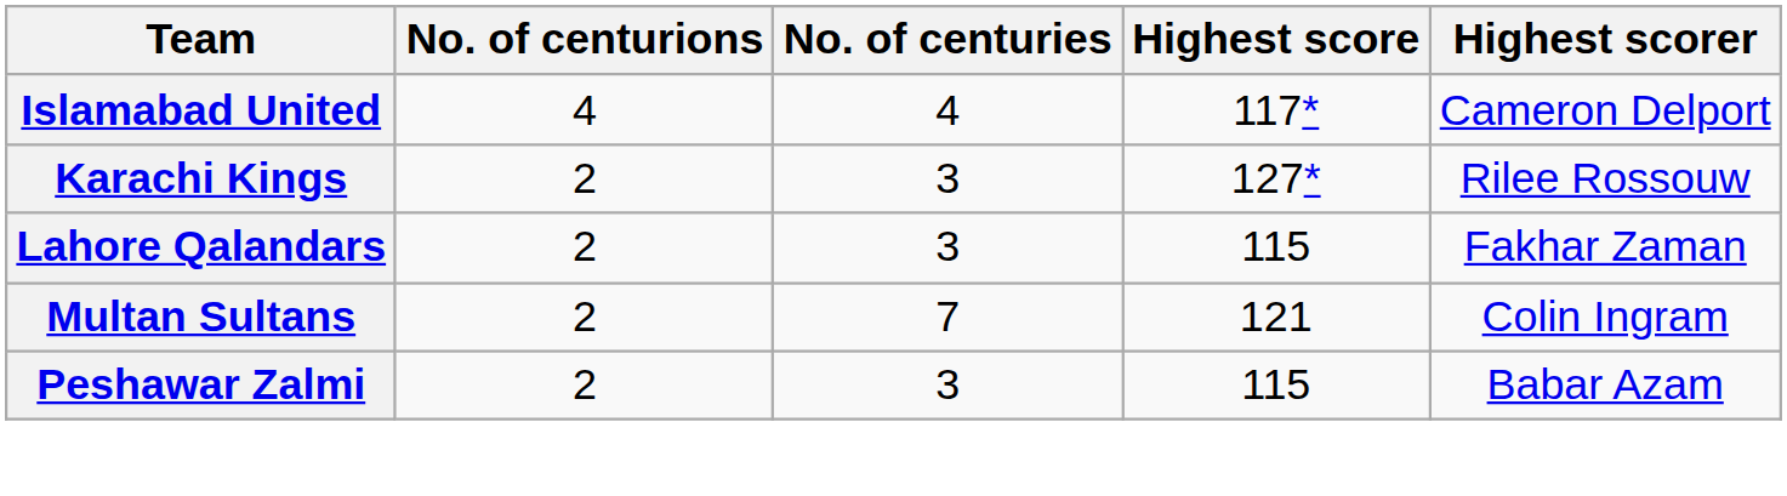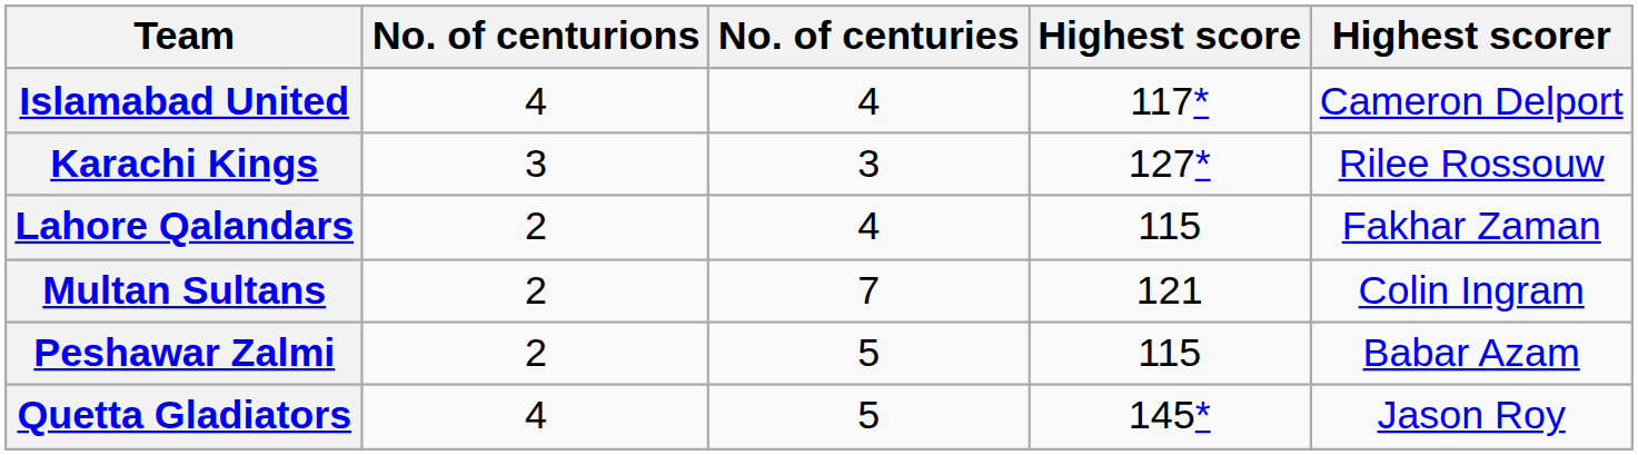 <table class="wikitable sortable" style="text-align:center">
 <tr>
 <th>Team</th>
 <th>No. of centurions</th>
 <th>No. of centuries</th>
 <th>Highest score</th>
 <th>Highest scorer</th>
 </tr>
 <tr>
 <th><a href='#'>Islamabad United</a></th>
 <td>4</td>
 <td>4</td>
 <td>117<a href='#'>*</a></td>
 <td><a href='#'>Cameron Delport</a></td>
 </tr>
 <tr>
 <th><a href='#'>Karachi Kings</a></th>
-<td>2</td>
+<td>3</td>
 <td>3</td>
 <td>127<a href='#'>*</a></td>
 <td><a href='#'>Rilee Rossouw</a></td>
 </tr>
 <tr>
 <th><a href='#'>Lahore Qalandars</a></th>
 <td>2</td>
-<td>3</td>
+<td>4</td>
 <td>115</td>
 <td><a href='#'>Fakhar Zaman</a></td>
 </tr>
 <tr>
 <th><a href='#'>Multan Sultans</a></th>
 <td>2</td>
 <td>7</td>
 <td>121</td>
 <td><a href='#'>Colin Ingram</a></td>
 </tr>
 <tr>
 <th><a href='#'>Peshawar Zalmi</a></th>
 <td>2</td>
-<td>3</td>
+<td>5</td>
 <td>115</td>
 <td><a href='#'>Babar Azam</a></td>
 </tr>
+<tr>
+<th><a href='#'>Quetta Gladiators</a></th>
+<td>4</td>
+<td>5</td>
+<td>145<a href='#'>*</a></td>
+<td><a href='#'>Jason Roy</a></td>
+</tr>
 </table>
